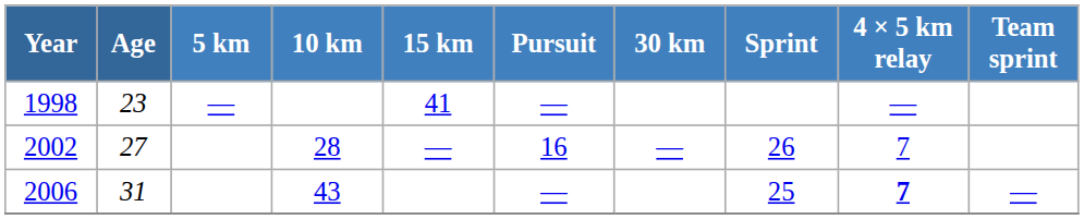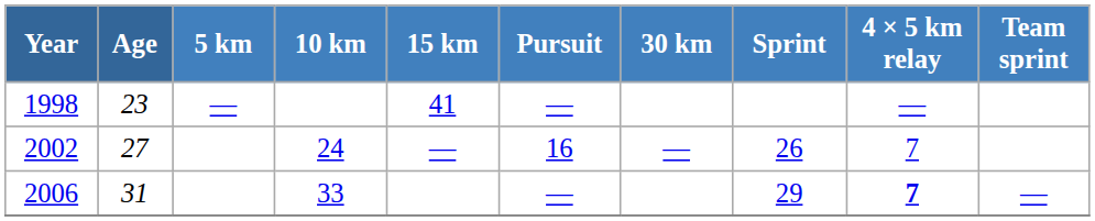 <table class="wikitable" style="font-size:95%; text-align:center; border:grey solid 1px; border-collapse:collapse; background:#ffffff;">
 <tr>
 <th style="background-color:#369; color:white; width:60px;"> Year </th>
 <th style="background-color:#369; color:white; width:40px;"> Age </th>
 <th style="background-color:#4180be; color:white; width:75px;"> 5 km </th>
 <th style="background-color:#4180be; color:white; width:75px;"> 10 km </th>
 <th style="background-color:#4180be; color:white; width:75px;"> 15 km </th>
 <th style="background-color:#4180be; color:white; width:75px;"> Pursuit </th>
 <th style="background-color:#4180be; color:white; width:75px;"> 30 km </th>
 <th style="background-color:#4180be; color:white; width:75px;"> Sprint </th>
 <th style="background-color:#4180be; color:white; width:75px;"> 4 × 5 km <br> relay </th>
 <th style="background-color:#4180be; color:white; width:75px;"> Team <br> sprint </th>
 </tr>
 <tr>
 <td><a href='#'>1998</a></td>
 <td><em>23</em></td>
 <td><a href='#'>—</a></td>
 <td></td>
 <td><a href='#'>41</a></td>
 <td><a href='#'>—</a></td>
 <td><a href='#'></a></td>
 <td></td>
 <td><a href='#'>—</a></td>
 <td></td>
 </tr>
 <tr>
 <td><a href='#'>2002</a></td>
 <td><em>27</em></td>
 <td></td>
-<td><a href='#'>28</a></td>
+<td><a href='#'>24</a></td>
 <td><a href='#'>—</a></td>
 <td><a href='#'>16</a></td>
 <td><a href='#'>—</a></td>
 <td><a href='#'>26</a></td>
 <td><a href='#'>7</a></td>
 <td></td>
 </tr>
 <tr>
 <td><a href='#'>2006</a></td>
 <td><em>31</em></td>
 <td></td>
-<td><a href='#'>43</a></td>
+<td><a href='#'>33</a></td>
 <td></td>
 <td><a href='#'>—</a></td>
 <td><a href='#'></a></td>
-<td><a href='#'>25</a></td>
+<td><a href='#'>29</a></td>
 <td><strong><a href='#'>7</a></strong></td>
 <td><a href='#'>—</a></td>
 </tr>
 <tr>
 </tr>
 </table>
